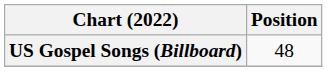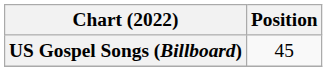 <table class="wikitable plainrowheaders" style="text-align:center">
 <tr>
 <th scope="col">Chart (2022)</th>
 <th scope="col">Position</th>
 </tr>
 <tr>
 <th scope="row">US Gospel Songs (<em>Billboard</em>)</th>
-<td>48</td>
+<td>45</td>
 </tr>
 <tr>
 </tr>
 </table>
